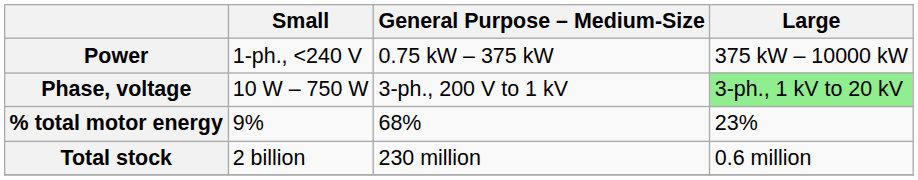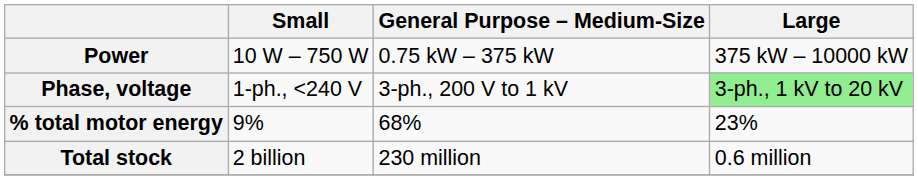 <table class="wikitable">
 <tr>
 <th></th>
 <th>Small</th>
 <th>General Purpose – Medium-Size</th>
 <th>Large</th>
 </tr>
 <tr>
 <th>Power</th>
-<td>1-ph., <240 V</td>
+<td>10 W – 750 W</td>
 <td>0.75 kW – 375 kW</td>
 <td>375 kW – 10000 kW</td>
 </tr>
 <tr>
 <th>Phase, voltage</th>
-<td>10 W – 750 W</td>
+<td>1-ph., <240 V</td>
 <td>3-ph., 200 V to 1 kV</td>
 <td style="background: lightgreen;">3-ph., 1 kV to 20 kV</td>
 </tr>
 <tr>
 <th>% total motor energy</th>
 <td>9%</td>
 <td>68%</td>
 <td>23%</td>
 </tr>
 <tr>
 <th>Total stock</th>
 <td>2 billion</td>
 <td>230 million</td>
 <td>0.6 million</td>
 </tr>
 <tr>
 </tr>
 </table>
